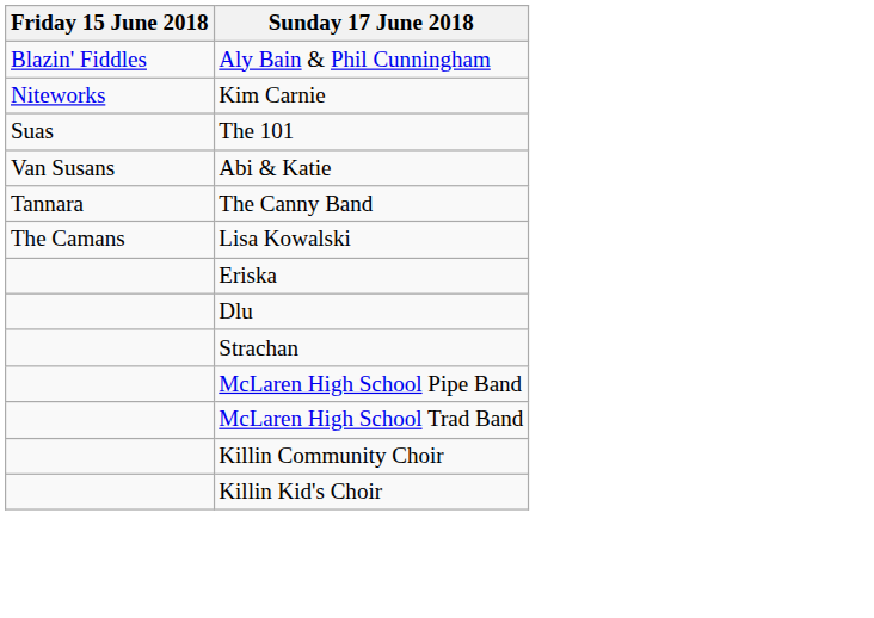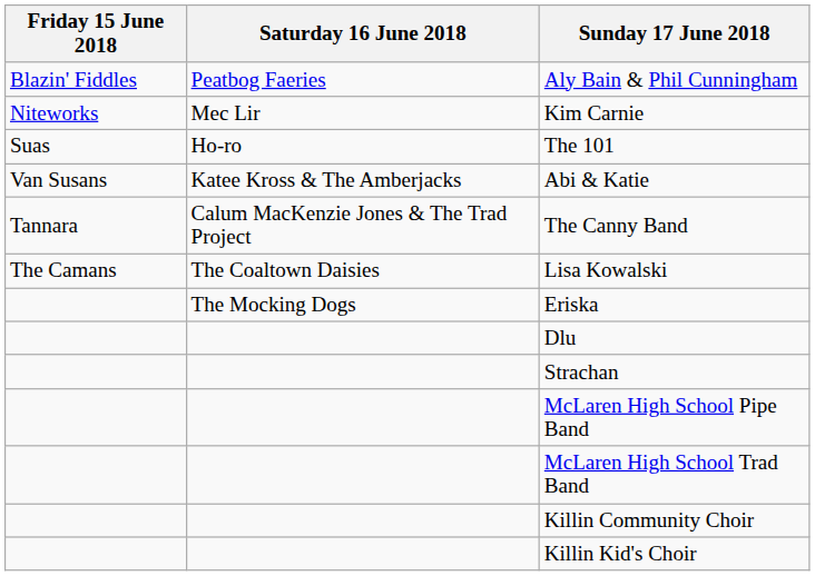 <table class="wikitable">
 <tr>
 <th>Friday 15 June 2018</th>
+<th>Saturday 16 June 2018</th>
 <th>Sunday 17 June 2018</th>
 </tr>
 <tr>
 <td><a href='#'>Blazin' Fiddles</a></td>
+<td><a href='#'>Peatbog Faeries</a></td>
 <td><a href='#'>Aly Bain</a> & <a href='#'>Phil Cunningham</a></td>
 </tr>
 <tr>
 <td><a href='#'>Niteworks</a></td>
+<td>Mec Lir</td>
 <td>Kim Carnie</td>
 </tr>
 <tr>
 <td>Suas</td>
+<td>Ho-ro</td>
 <td>The 101</td>
 </tr>
 <tr>
 <td>Van Susans</td>
+<td>Katee Kross & The Amberjacks</td>
 <td>Abi & Katie</td>
 </tr>
 <tr>
 <td>Tannara</td>
+<td>Calum MacKenzie Jones & The Trad Project</td>
 <td>The Canny Band</td>
 </tr>
 <tr>
 <td>The Camans</td>
+<td>The Coaltown Daisies</td>
 <td>Lisa Kowalski</td>
 </tr>
 <tr>
 <td></td>
+<td>The Mocking Dogs</td>
 <td>Eriska</td>
 </tr>
 <tr>
+<td></td>
 <td></td>
 <td>Dlu</td>
 </tr>
 <tr>
 <td></td>
+<td></td>
 <td>Strachan</td>
 </tr>
 <tr>
+<td></td>
 <td></td>
 <td><a href='#'>McLaren High School</a> Pipe Band</td>
 </tr>
 <tr>
 <td></td>
+<td></td>
 <td><a href='#'>McLaren High School</a> Trad Band</td>
 </tr>
 <tr>
+<td></td>
 <td></td>
 <td>Killin Community Choir</td>
 </tr>
 <tr>
 <td></td>
+<td></td>
 <td>Killin Kid's Choir</td>
 </tr>
 </table>
